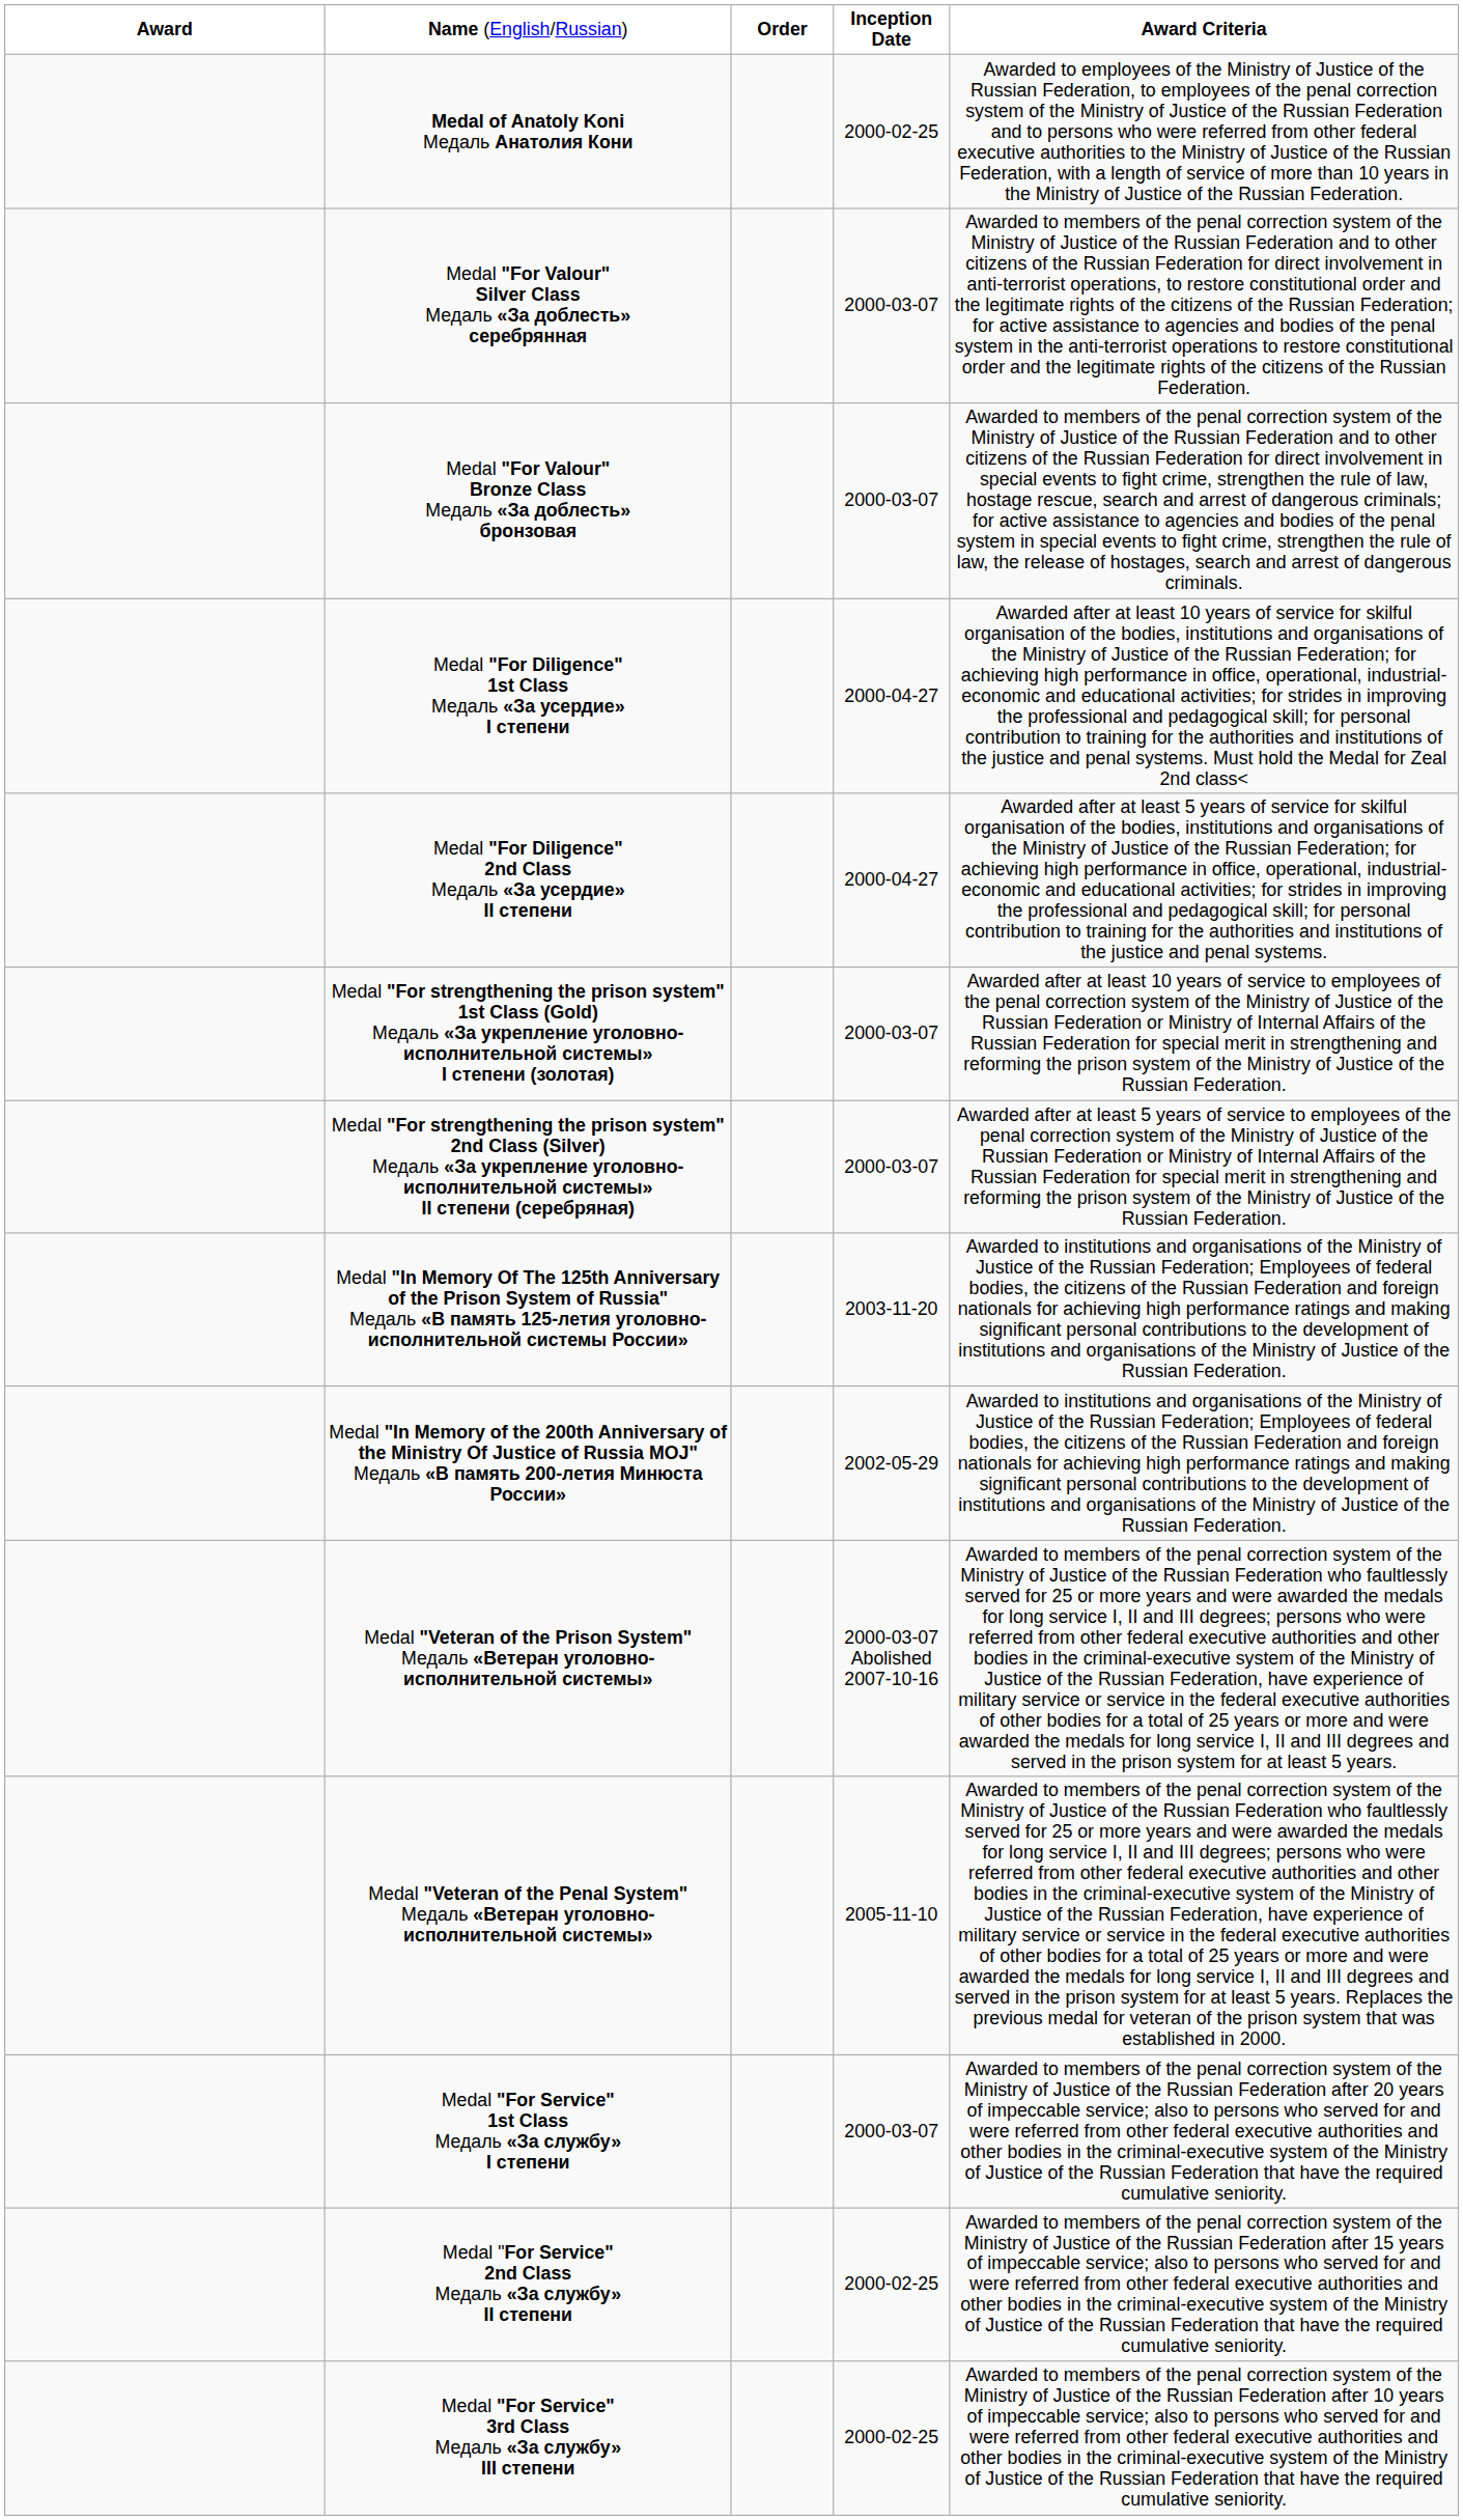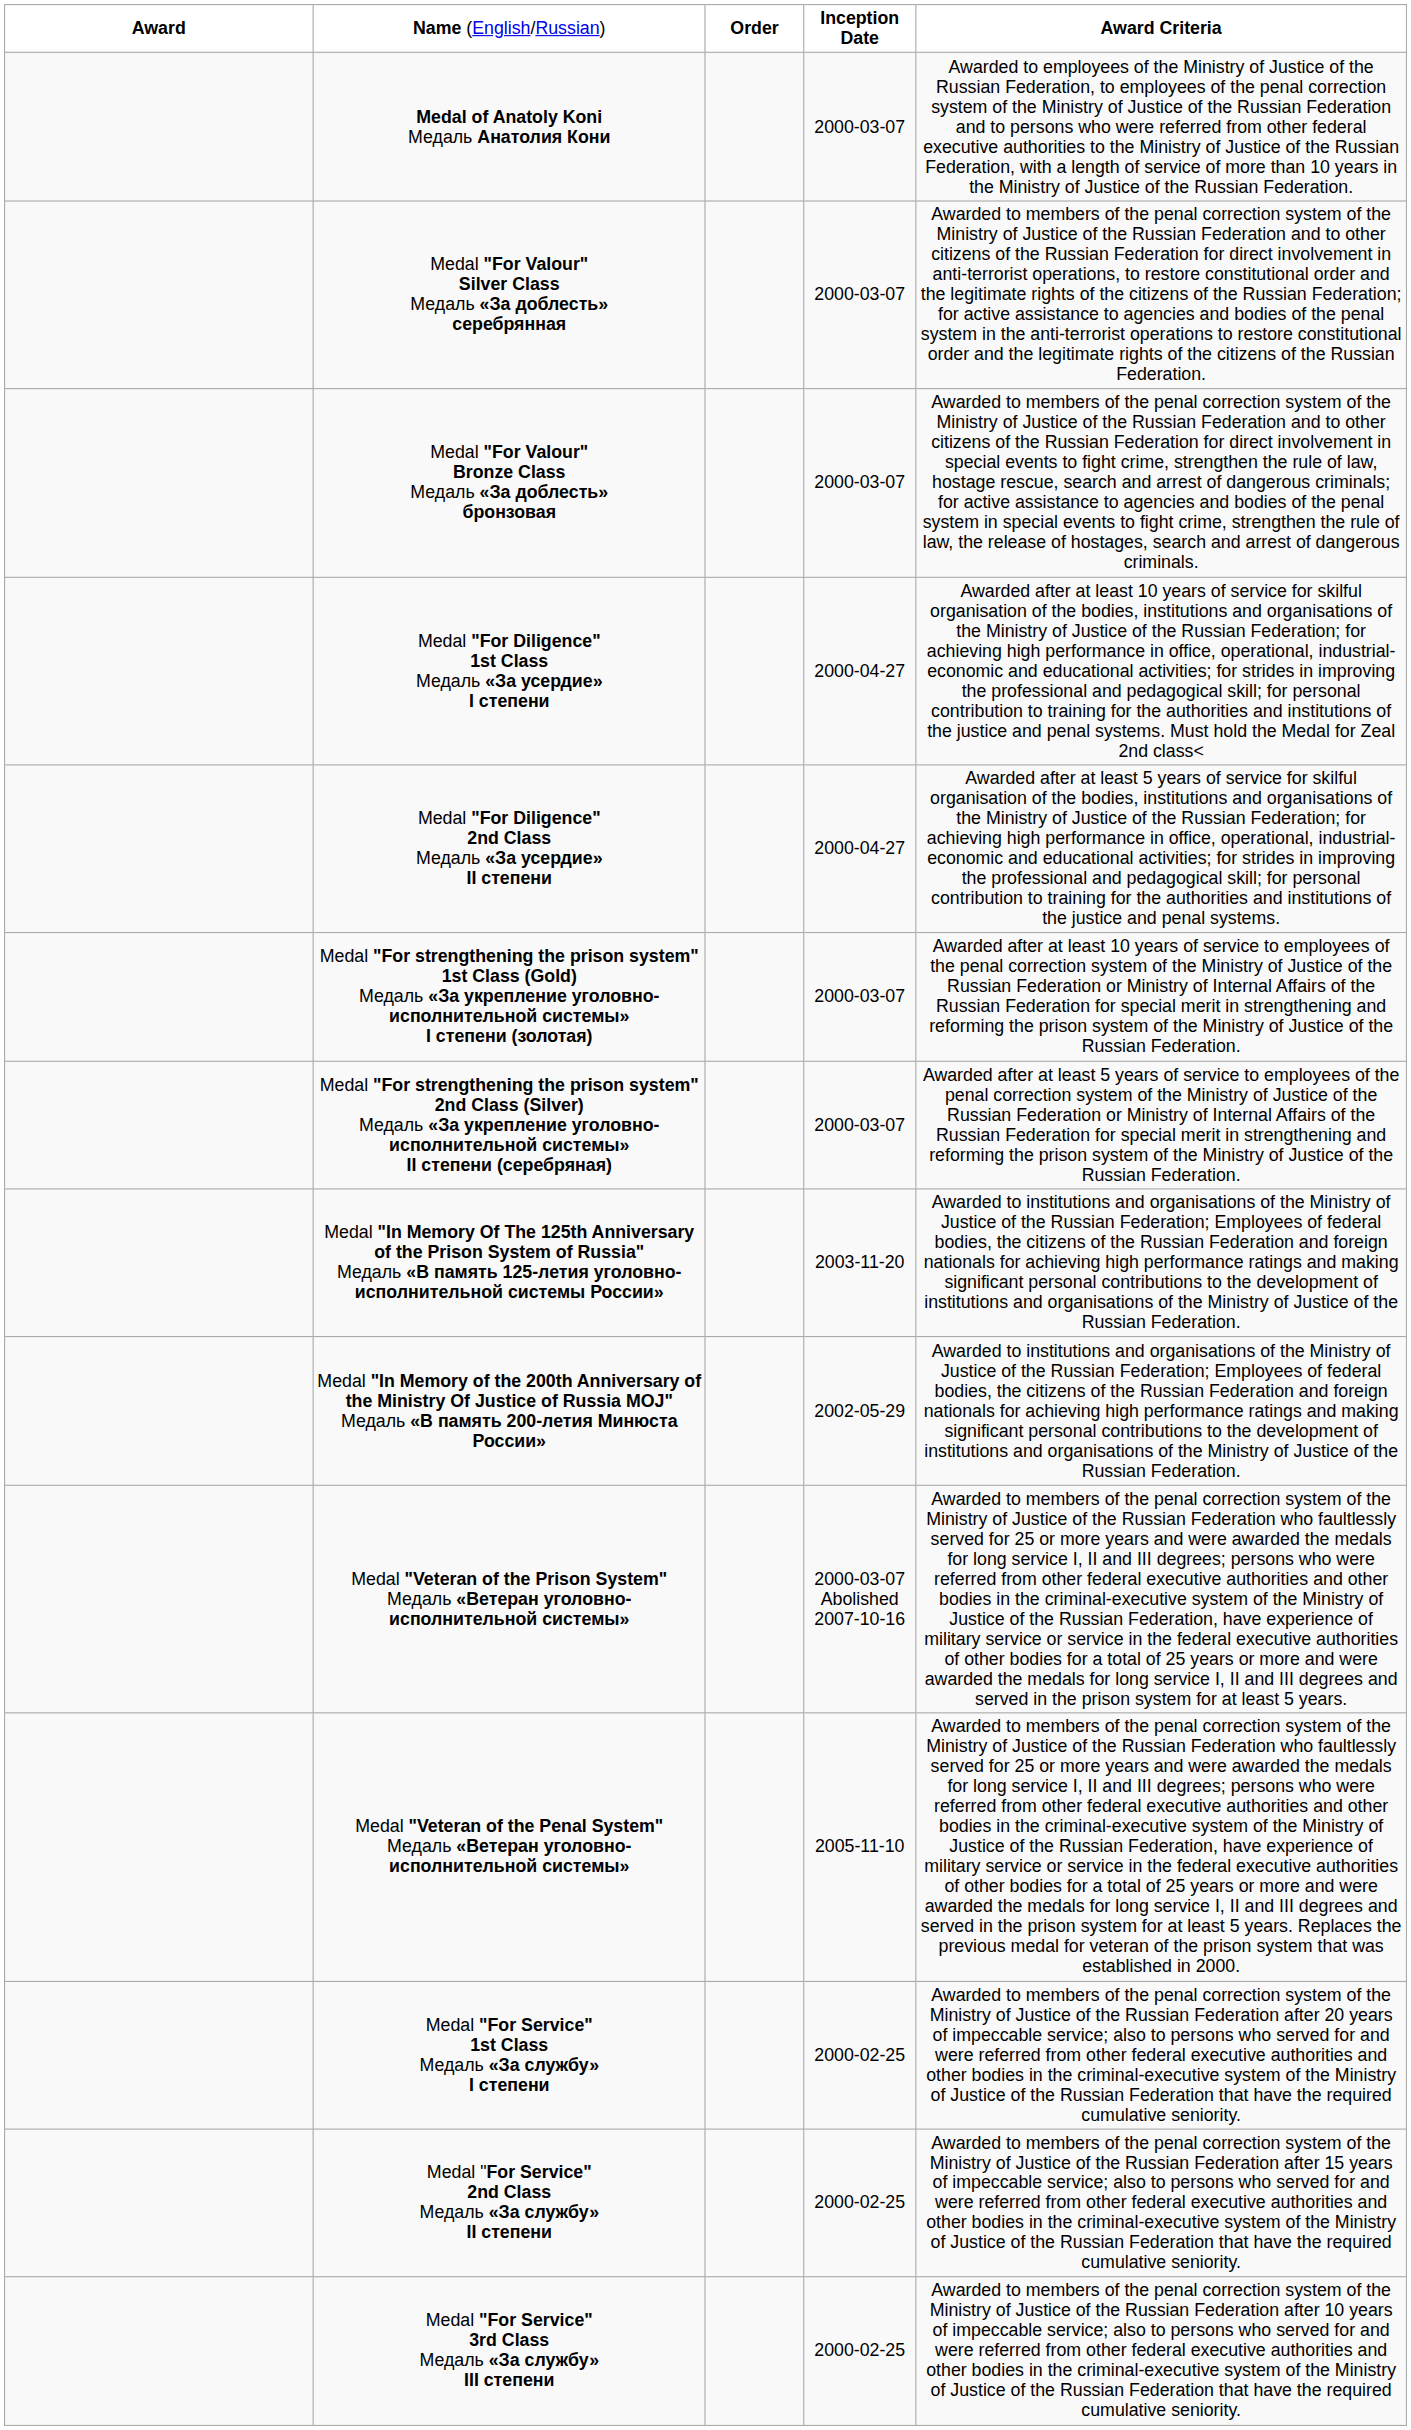 <table class="wikitable sortable" width="100%">
 <tr>
 <td width="22%" bgcolor="#FFFFFF" style="text-align:center;"><strong>Award</strong></td>
 <td width="28%" bgcolor="#FFFFFF" style="text-align:center;"><strong>Name</strong> (<a href='#'>English</a>/<a href='#'>Russian</a>)</td>
 <td width="07%" bgcolor="#FFFFFF" style="text-align:center;"><strong>Order</strong></td>
 <td width="08%" bgcolor="#FFFFFF" style="text-align:center;"><strong>Inception Date</strong></td>
 <td width="35%" bgcolor="#FFFFFF" style="text-align:center;"><strong>Award Criteria</strong></td>
 </tr>
 <tr>
 <td></td>
 <td style="text-align:center;"><strong>Medal of Anatoly Koni</strong><br>Медаль <strong>Анатолия Кони</strong></td>
 <td></td>
-<td style="text-align:center;">2000-02-25</td>
+<td style="text-align:center;">2000-03-07</td>
 <td style="text-align:center;">Awarded to employees of the Ministry of Justice of the Russian Federation, to employees of the penal correction system of the Ministry of Justice of the Russian Federation and to persons who were referred from other federal executive authorities to the Ministry of Justice of the Russian Federation, with a length of service of more than 10 years in the Ministry of Justice of the Russian Federation.</td>
 </tr>
 <tr>
 <td></td>
 <td style="text-align:center;">Medal <strong>"For Valour"<br>Silver Class</strong><br>Медаль <strong>«За доблесть»<br>серебрянная</strong></td>
 <td></td>
 <td style="text-align:center;">2000-03-07</td>
 <td style="text-align:center;">Awarded to members of the penal correction system of the Ministry of Justice of the Russian Federation and to other citizens of the Russian Federation for direct involvement in anti-terrorist operations, to restore constitutional order and the legitimate rights of the citizens of the Russian Federation; for active assistance to agencies and bodies of the penal system in the anti-terrorist operations to restore constitutional order and the legitimate rights of the citizens of the Russian Federation.</td>
 </tr>
 <tr>
 <td></td>
 <td style="text-align:center;">Medal <strong>"For Valour"<br>Bronze Class</strong><br>Медаль <strong>«За доблесть»<br>бронзовая</strong></td>
 <td></td>
 <td style="text-align:center;">2000-03-07</td>
 <td style="text-align:center;">Awarded to members of the penal correction system of the Ministry of Justice of the Russian Federation and to other citizens of the Russian Federation for direct involvement in special events to fight crime, strengthen the rule of law, hostage rescue, search and arrest of dangerous criminals; for active assistance to agencies and bodies of the penal system in special events to fight crime, strengthen the rule of law, the release of hostages, search and arrest of dangerous criminals.</td>
 </tr>
 <tr>
 <td></td>
 <td style="text-align:center;">Medal <strong>"For Diligence"<br>1st Class</strong><br>Медаль <strong>«За усердие»<br>I степени</strong></td>
 <td></td>
 <td style="text-align:center;">2000-04-27</td>
 <td style="text-align:center;">Awarded after at least 10 years of service for skilful organisation of the bodies, institutions and organisations of the Ministry of Justice of the Russian Federation; for achieving high performance in office, operational, industrial-economic and educational activities; for strides in improving the professional and pedagogical skill; for personal contribution to training for the authorities and institutions of the justice and penal systems.  Must hold the Medal for Zeal 2nd class<</td>
 </tr>
 <tr>
 <td></td>
 <td style="text-align:center;">Medal <strong>"For Diligence"<br>2nd Class</strong><br>Медаль <strong>«За усердие»<br>II степени</strong></td>
 <td></td>
 <td style="text-align:center;">2000-04-27</td>
 <td style="text-align:center;">Awarded after at least 5 years of service for skilful organisation of the bodies, institutions and organisations of the Ministry of Justice of the Russian Federation; for achieving high performance in office, operational, industrial-economic and educational activities; for strides in improving the professional and pedagogical skill; for personal contribution to training for the authorities and institutions of the justice and penal systems.</td>
 </tr>
 <tr>
 <td></td>
 <td style="text-align:center;">Medal <strong>"For strengthening the prison system"<br>1st Class (Gold)</strong><br>Медаль <strong>«За укрепление уголовно-исполнительной системы»<br>I степени (золотая)</strong></td>
 <td></td>
 <td style="text-align:center;">2000-03-07</td>
 <td style="text-align:center;">Awarded after at least 10 years of service to employees of the penal correction system of the Ministry of Justice of the Russian Federation or Ministry of Internal Affairs of the Russian Federation for special merit in strengthening and reforming the prison system of the Ministry of Justice of the Russian Federation.</td>
 </tr>
 <tr>
 <td></td>
 <td style="text-align:center;">Medal <strong>"For strengthening the prison system"<br>2nd Class (Silver)</strong><br>Медаль <strong>«За укрепление уголовно-исполнительной системы»<br>II степени (серебряная)</strong></td>
 <td></td>
 <td style="text-align:center;">2000-03-07</td>
 <td style="text-align:center;">Awarded after at least 5 years of service to employees of the penal correction system of the Ministry of Justice of the Russian Federation or Ministry of Internal Affairs of the Russian Federation for special merit in strengthening and reforming the prison system of the Ministry of Justice of the Russian Federation.</td>
 </tr>
 <tr>
 <td></td>
 <td style="text-align:center;">Medal <strong>"In Memory Of The 125th Anniversary of the Prison System of Russia"</strong><br>Медаль <strong>«В память 125-летия уголовно-исполнительной системы России»</strong></td>
 <td></td>
 <td style="text-align:center;">2003-11-20</td>
 <td style="text-align:center;">Awarded to institutions and organisations of the Ministry of Justice of the Russian Federation; Employees of federal bodies, the citizens of the Russian Federation and foreign nationals for achieving high performance ratings and making significant personal contributions to the development of institutions and organisations of the Ministry of Justice of the Russian Federation.</td>
 </tr>
 <tr>
 <td></td>
 <td style="text-align:center;">Medal <strong>"In Memory of the 200th Anniversary of the Ministry Of Justice of Russia MOJ"</strong><br>Медаль <strong>«В память 200-летия Минюста России»</strong></td>
 <td></td>
 <td style="text-align:center;">2002-05-29</td>
 <td style="text-align:center;">Awarded to institutions and organisations of the Ministry of Justice of the Russian Federation; Employees of federal bodies, the citizens of the Russian Federation and foreign nationals for achieving high performance ratings and making significant personal contributions to the development of institutions and organisations of the Ministry of Justice of the Russian Federation.</td>
 </tr>
 <tr>
 <td></td>
 <td style="text-align:center;">Medal <strong>"Veteran of the Prison System"</strong><br>Медаль <strong>«Ветеран уголовно-исполнительной системы»</strong></td>
 <td></td>
 <td style="text-align:center;">2000-03-07<br>Abolished<br>2007-10-16</td>
 <td style="text-align:center;">Awarded to members of the penal correction system of the Ministry of Justice of the Russian Federation who faultlessly served for 25 or more years and were awarded the medals for long service I, II and III degrees; persons who were referred from other federal executive authorities and other bodies in the criminal-executive system of the Ministry of Justice of the Russian Federation, have experience of military service or service in the federal executive authorities of other bodies for a total of 25 years or more and were awarded the medals for long service I, II and III degrees and served in the prison system for at least 5 years.</td>
 </tr>
 <tr>
 <td></td>
 <td style="text-align:center;">Medal <strong>"Veteran of the Penal System"</strong><br>Медаль <strong>«Ветеран уголовно-исполнительной системы»</strong></td>
 <td></td>
 <td style="text-align:center;">2005-11-10</td>
 <td style="text-align:center;">Awarded to members of the penal correction system of the Ministry of Justice of the Russian Federation who faultlessly served for 25 or more years and were awarded the medals for long service I, II and III degrees; persons who were referred from other federal executive authorities and other bodies in the criminal-executive system of the Ministry of Justice of the Russian Federation, have experience of military service or service in the federal executive authorities of other bodies for a total of 25 years or more and were awarded the medals for long service I, II and III degrees and served in the prison system for at least 5 years.  Replaces the previous medal for veteran of the prison system that was established in 2000.</td>
 </tr>
 <tr>
 <td></td>
 <td style="text-align:center;">Medal <strong>"For Service"<br>1st Class</strong><br>Медаль <strong>«За службу»<br>I степени</strong></td>
 <td></td>
-<td style="text-align:center;">2000-03-07</td>
+<td style="text-align:center;">2000-02-25</td>
 <td style="text-align:center;">Awarded to members of the penal correction system of the Ministry of Justice of the Russian Federation after 20 years of impeccable service; also to persons who served for and were referred from other federal executive authorities and other bodies in the criminal-executive system of the Ministry of Justice of the Russian Federation that have the required cumulative seniority.</td>
 </tr>
 <tr>
 <td></td>
 <td style="text-align:center;">Medal "<strong>For Service"<br>2nd Class</strong><br>Медаль <strong>«За службу»<br>II степени</strong></td>
 <td></td>
 <td style="text-align:center;">2000-02-25</td>
 <td style="text-align:center;">Awarded to members of the penal correction system of the Ministry of Justice of the Russian Federation after 15 years of impeccable service; also to persons who served for and were referred from other federal executive authorities and other bodies in the criminal-executive system of the Ministry of Justice of the Russian Federation that have the required cumulative seniority.</td>
 </tr>
 <tr>
 <td></td>
 <td style="text-align:center;">Medal <strong>"For Service"<br>3rd Class</strong><br>Медаль <strong>«За службу»<br>III степени</strong></td>
 <td></td>
 <td style="text-align:center;">2000-02-25</td>
 <td style="text-align:center;">Awarded to members of the penal correction system of the Ministry of Justice of the Russian Federation after 10 years of impeccable service; also to persons who served for and were referred from other federal executive authorities and other bodies in the criminal-executive system of the Ministry of Justice of the Russian Federation that have the required cumulative seniority.</td>
 </tr>
 </table>
